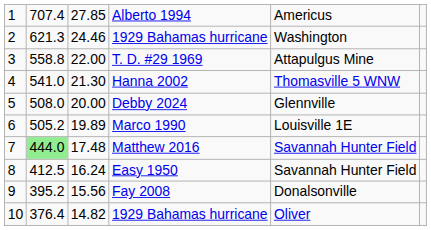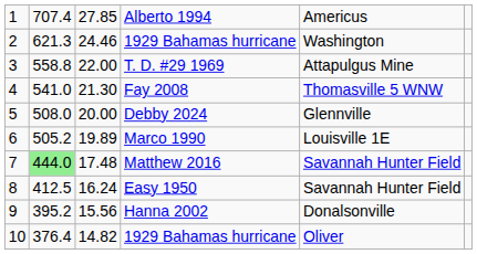 <table class="wikitable">
 <tr>
 <td>1</td>
 <td>707.4</td>
 <td>27.85</td>
 <td><a href='#'>Alberto 1994</a></td>
 <td>Americus</td>
 <td></td>
 </tr>
 <tr>
 <td>2</td>
 <td>621.3</td>
 <td>24.46</td>
 <td><a href='#'>1929 Bahamas hurricane</a></td>
 <td>Washington</td>
 <td></td>
 </tr>
 <tr>
 <td>3</td>
 <td>558.8</td>
 <td>22.00</td>
 <td><a href='#'>T. D. #29 1969</a></td>
 <td>Attapulgus Mine</td>
 <td></td>
 </tr>
 <tr>
 <td>4</td>
 <td>541.0</td>
 <td>21.30</td>
-<td><a href='#'>Hanna 2002</a></td>
+<td><a href='#'>Fay 2008</a></td>
 <td><a href='#'>Thomasville 5 WNW</a></td>
 <td></td>
 </tr>
 <tr>
 <td>5</td>
 <td>508.0</td>
 <td>20.00</td>
 <td><a href='#'>Debby 2024</a></td>
 <td>Glennville</td>
 <td></td>
 </tr>
 <tr>
 <td>6</td>
 <td>505.2</td>
 <td>19.89</td>
 <td><a href='#'>Marco 1990</a></td>
 <td>Louisville 1E</td>
 <td></td>
 </tr>
 <tr>
 <td>7</td>
 <td style="background: lightgreen;">444.0</td>
 <td>17.48</td>
 <td><a href='#'>Matthew 2016</a></td>
 <td><a href='#'>Savannah Hunter Field</a></td>
 <td></td>
 </tr>
 <tr>
 <td>8</td>
 <td>412.5</td>
 <td>16.24</td>
 <td><a href='#'>Easy 1950</a></td>
 <td>Savannah Hunter Field</td>
 <td></td>
 </tr>
 <tr>
 <td>9</td>
 <td>395.2</td>
 <td>15.56</td>
-<td><a href='#'>Fay 2008</a></td>
+<td><a href='#'>Hanna 2002</a></td>
 <td>Donalsonville</td>
 <td></td>
 </tr>
 <tr>
 <td>10</td>
 <td>376.4</td>
 <td>14.82</td>
 <td><a href='#'>1929 Bahamas hurricane</a></td>
 <td><a href='#'>Oliver</a></td>
 <td></td>
 </tr>
 </table>
